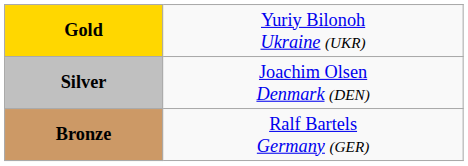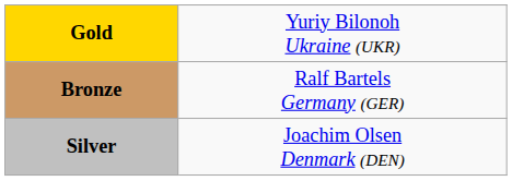 <table class="wikitable" style=" text-align:center; font-size:110%;" width="35%">
 <tr>
 <td bgcolor="gold"><strong>Gold</strong></td>
 <td> <a href='#'>Yuriy Bilonoh</a><br><em><a href='#'>Ukraine</a> <small>(UKR)</small></em></td>
 </tr>
 <tr>
+<td bgcolor="CC9966"><strong>Bronze</strong></td>
+<td> <a href='#'>Ralf Bartels</a><br><em><a href='#'>Germany</a> <small>(GER)</small></em></td>
+</tr>
+<tr>
 <td bgcolor="silver"><strong>Silver</strong></td>
 <td> <a href='#'>Joachim Olsen</a><br><em><a href='#'>Denmark</a> <small>(DEN)</small></em></td>
 </tr>
-<tr>
-<td bgcolor="CC9966"><strong>Bronze</strong></td>
-<td> <a href='#'>Ralf Bartels</a><br><em><a href='#'>Germany</a> <small>(GER)</small></em></td>
-</tr>
 </table>
